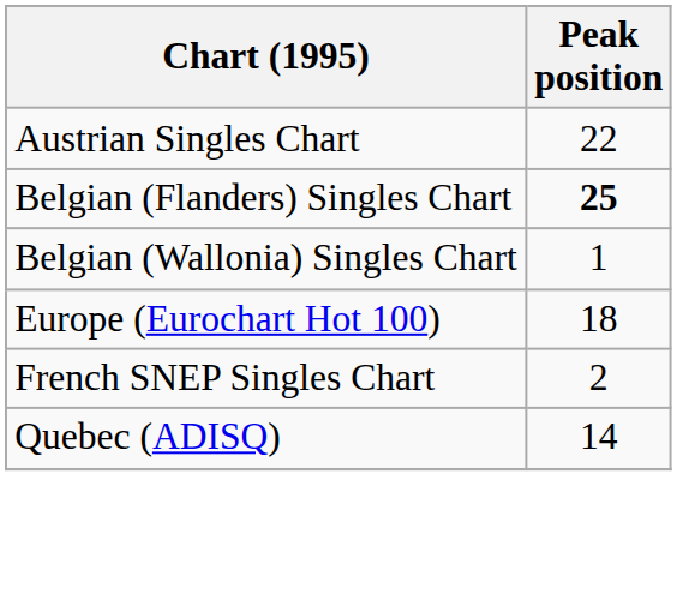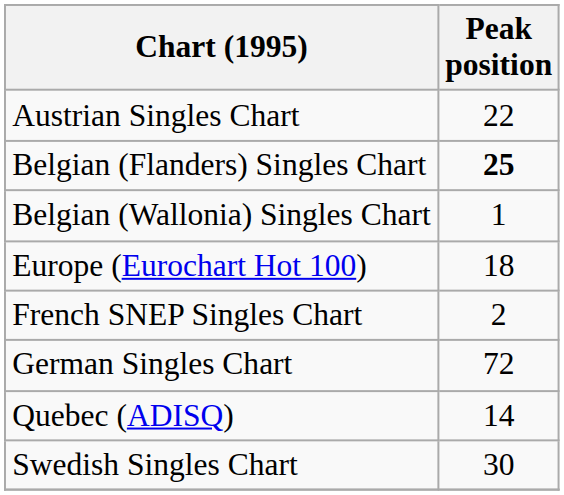 <table class="wikitable sortable">
 <tr>
 <th>Chart (1995)</th>
 <th>Peak<br>position</th>
 </tr>
 <tr>
 <td>Austrian Singles Chart</td>
 <td align="center">22</td>
 </tr>
 <tr>
 <td>Belgian (Flanders) Singles Chart</td>
 <td align="center"><strong>25</strong></td>
 </tr>
 <tr>
 <td>Belgian (Wallonia) Singles Chart</td>
 <td align="center">1</td>
 </tr>
 <tr>
 <td>Europe (<a href='#'>Eurochart Hot 100</a>)</td>
 <td align="center">18</td>
 </tr>
 <tr>
 <td>French SNEP Singles Chart</td>
 <td align="center">2</td>
 </tr>
 <tr>
+<td>German Singles Chart</td>
+<td align="center">72</td>
+</tr>
+<tr>
 <td>Quebec (<a href='#'>ADISQ</a>)</td>
 <td align="center">14</td>
 </tr>
 <tr>
+<td>Swedish Singles Chart</td>
+<td align="center">30</td>
+</tr>
+<tr>
 </tr>
 </table>
